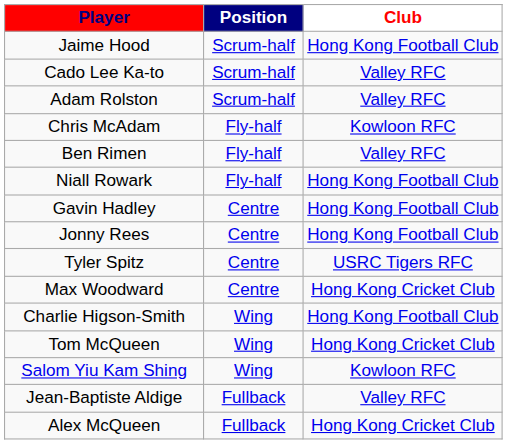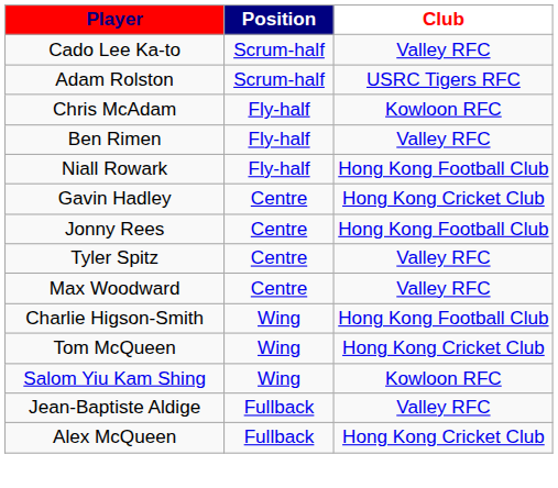 <table class="wikitable" style="text-align:center">
 <tr>
 <th style="background: #FF0000; color:navy; width:40%">Player</th>
 <th style="background: #000080; color:white; width:20%">Position</th>
 <th style="background: #FFFFFF; color:red; width:40%">Club</th>
-</tr>
-<tr>
-<td>Jaime Hood</td>
-<td><a href='#'>Scrum-half</a></td>
-<td> <a href='#'>Hong Kong Football Club</a></td>
 </tr>
 <tr>
 <td>Cado Lee Ka-to</td>
 <td><a href='#'>Scrum-half</a></td>
 <td> <a href='#'>Valley RFC</a></td>
 </tr>
 <tr>
 <td>Adam Rolston</td>
 <td><a href='#'>Scrum-half</a></td>
-<td> <a href='#'>Valley RFC</a></td>
+<td> <a href='#'>USRC Tigers RFC</a></td>
 </tr>
 <tr>
 <td>Chris McAdam</td>
 <td><a href='#'>Fly-half</a></td>
 <td> <a href='#'>Kowloon RFC</a></td>
 </tr>
 <tr>
 <td>Ben Rimen</td>
 <td><a href='#'>Fly-half</a></td>
 <td> <a href='#'>Valley RFC</a></td>
 </tr>
 <tr>
 <td>Niall Rowark</td>
 <td><a href='#'>Fly-half</a></td>
 <td> <a href='#'>Hong Kong Football Club</a></td>
 </tr>
 <tr>
 <td>Gavin Hadley</td>
 <td><a href='#'>Centre</a></td>
-<td> <a href='#'>Hong Kong Football Club</a></td>
+<td> <a href='#'>Hong Kong Cricket Club</a></td>
 </tr>
 <tr>
 <td>Jonny Rees</td>
 <td><a href='#'>Centre</a></td>
 <td> <a href='#'>Hong Kong Football Club</a></td>
 </tr>
 <tr>
 <td>Tyler Spitz</td>
 <td><a href='#'>Centre</a></td>
-<td> <a href='#'>USRC Tigers RFC</a></td>
+<td> <a href='#'>Valley RFC</a></td>
 </tr>
 <tr>
 <td>Max Woodward</td>
 <td><a href='#'>Centre</a></td>
-<td> <a href='#'>Hong Kong Cricket Club</a></td>
+<td> <a href='#'>Valley RFC</a></td>
 </tr>
 <tr>
 <td>Charlie Higson-Smith</td>
 <td><a href='#'>Wing</a></td>
 <td> <a href='#'>Hong Kong Football Club</a></td>
 </tr>
 <tr>
 <td>Tom McQueen</td>
 <td><a href='#'>Wing</a></td>
 <td> <a href='#'>Hong Kong Cricket Club</a></td>
 </tr>
 <tr>
 <td><a href='#'>Salom Yiu Kam Shing</a></td>
 <td><a href='#'>Wing</a></td>
 <td> <a href='#'>Kowloon RFC</a></td>
 </tr>
 <tr>
 <td>Jean-Baptiste Aldige</td>
 <td><a href='#'>Fullback</a></td>
 <td> <a href='#'>Valley RFC</a></td>
 </tr>
 <tr>
 <td>Alex McQueen</td>
 <td><a href='#'>Fullback</a></td>
 <td> <a href='#'>Hong Kong Cricket Club</a></td>
 </tr>
 </table>
